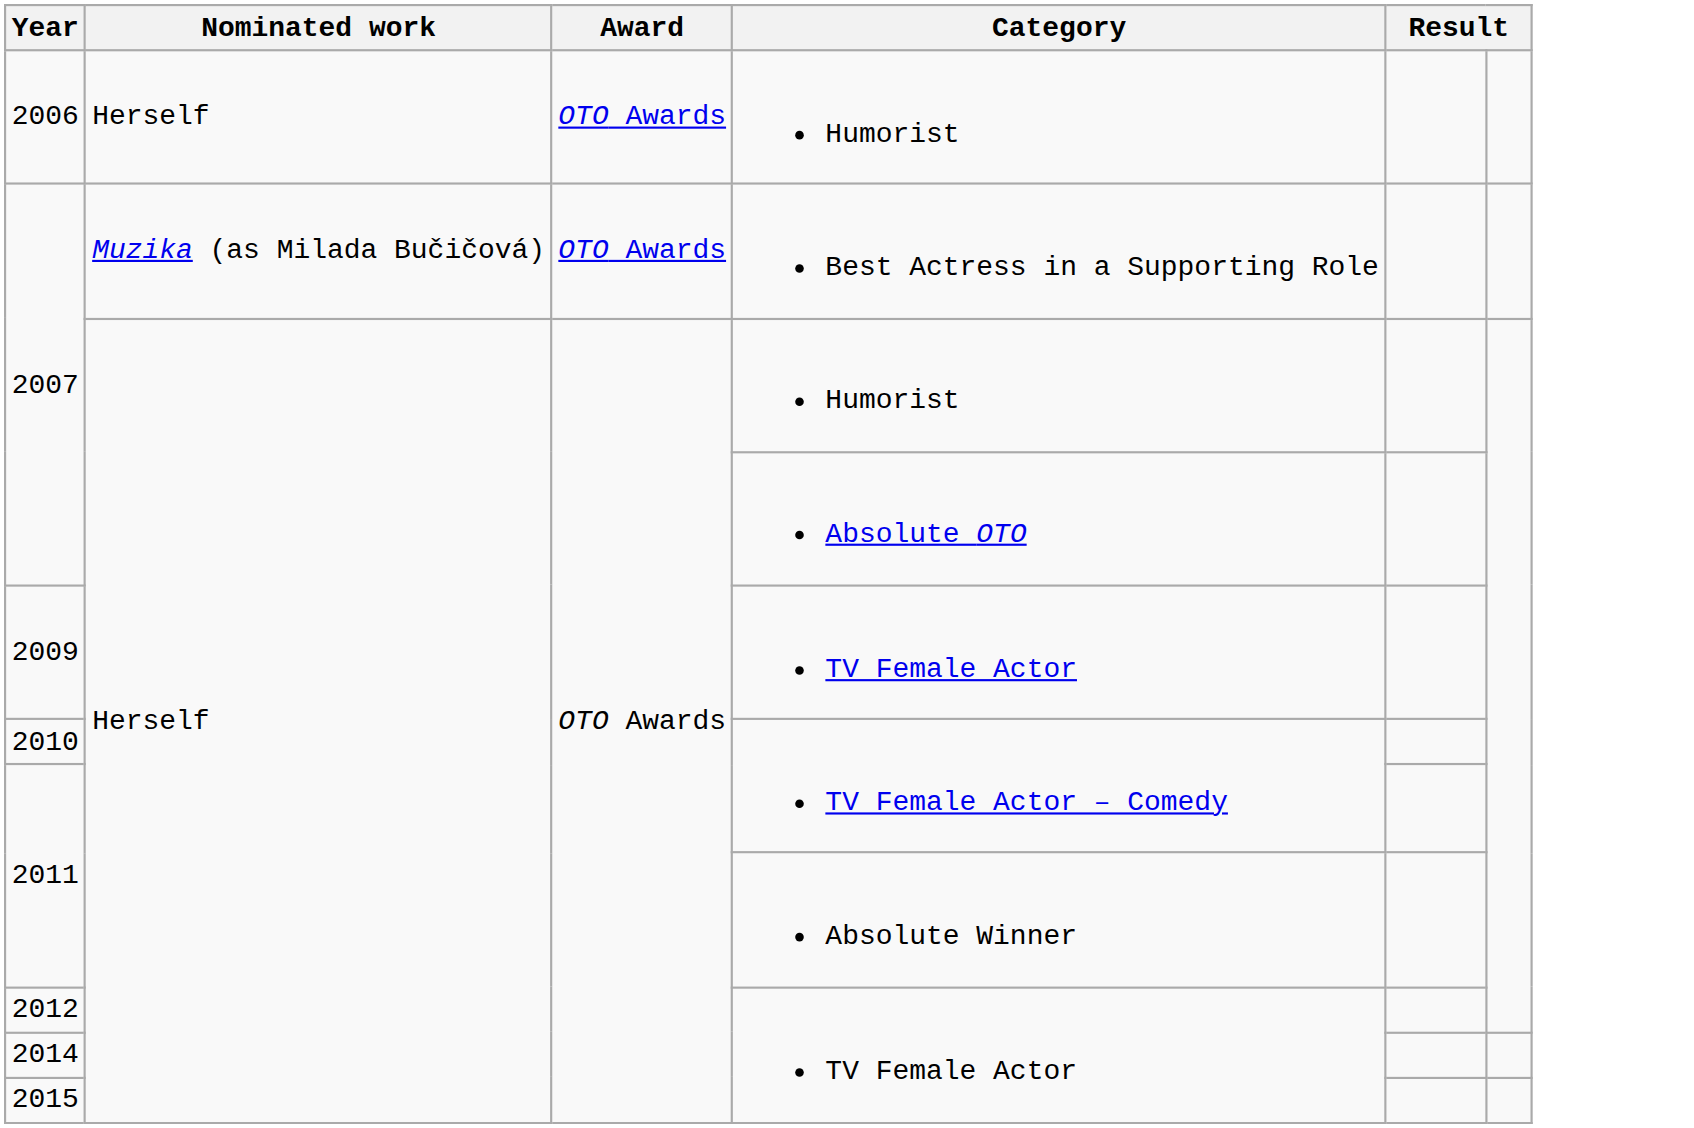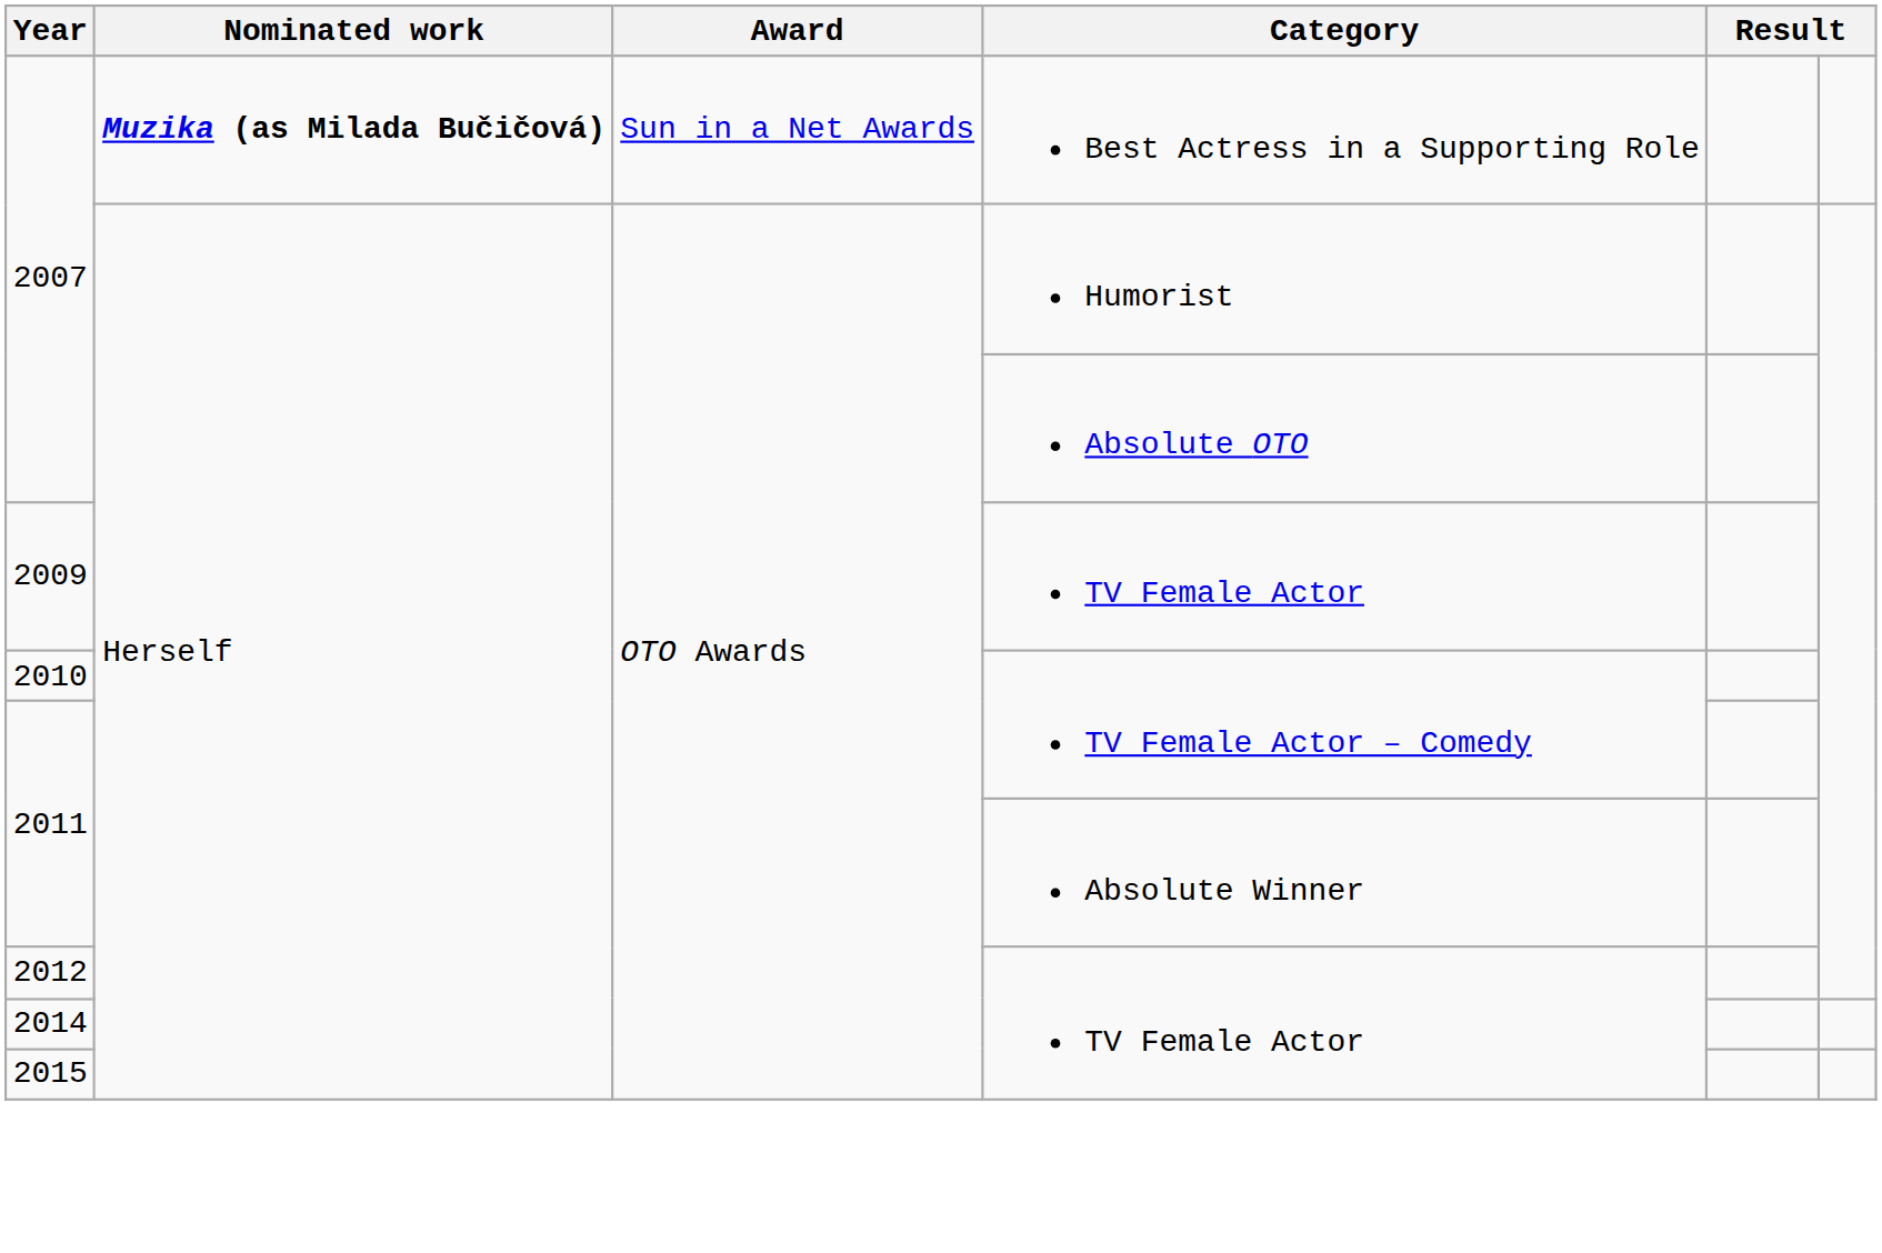 <table class="wikitable">
 <tr>
 <th>Year</th>
 <th>Nominated work</th>
 <th>Award</th>
 <th>Category</th>
 <th colspan=2>Result</th>
 </tr>
 <tr>
-<td>2006</td>
-<td>Herself</td>
-<td><a href='#'><em>OTO</em> Awards</a></td>
-<td><br><ul><li>Humorist</li></ul></td>
-<td></td>
-<td width=3%></td>
-</tr>
-<tr>
 <td rowspan=3>2007</td>
-<td><em><a href='#'>Muzika</a></em> (as Milada Bučičová)</td>
-<td><a href='#'><em>OTO</em> Awards</a></td>
+<td><strong><em><a href='#'>Muzika</a></em> (as Milada Bučičová)</strong></td>
+<td><a href='#'>Sun in a Net Awards</a></td>
 <td><br><ul><li>Best Actress in a Supporting Role</li></ul></td>
 <td></td>
 <td width=3%></td>
 </tr>
 <tr>
 <td rowspan=9>Herself</td>
 <td rowspan=9><em>OTO</em> Awards</td>
 <td><br><ul><li>Humorist</li></ul></td>
 <td></td>
 <td rowspan=7 width=3%></td>
 </tr>
 <tr>
 <td><br><ul><li><a href='#'>Absolute <em>OTO</em></a></li></ul></td>
 <td></td>
 </tr>
 <tr>
 <td>2009</td>
 <td><br><ul><li><a href='#'>TV Female Actor</a></li></ul></td>
 <td></td>
 </tr>
 <tr>
 <td>2010</td>
 <td rowspan=2><br><ul><li><a href='#'>TV Female Actor – Comedy</a></li></ul></td>
 <td></td>
 </tr>
 <tr>
 <td rowspan=2>2011</td>
 <td></td>
 </tr>
 <tr>
 <td><br><ul><li>Absolute Winner</li></ul></td>
 <td></td>
 </tr>
 <tr>
 <td>2012</td>
 <td rowspan=3><br><ul><li>TV Female Actor</li></ul></td>
 <td></td>
 </tr>
 <tr>
 <td>2014</td>
 <td></td>
 <td width=3%></td>
 </tr>
 <tr>
 <td>2015</td>
 <td></td>
 <td width=3%></td>
 </tr>
 </table>
